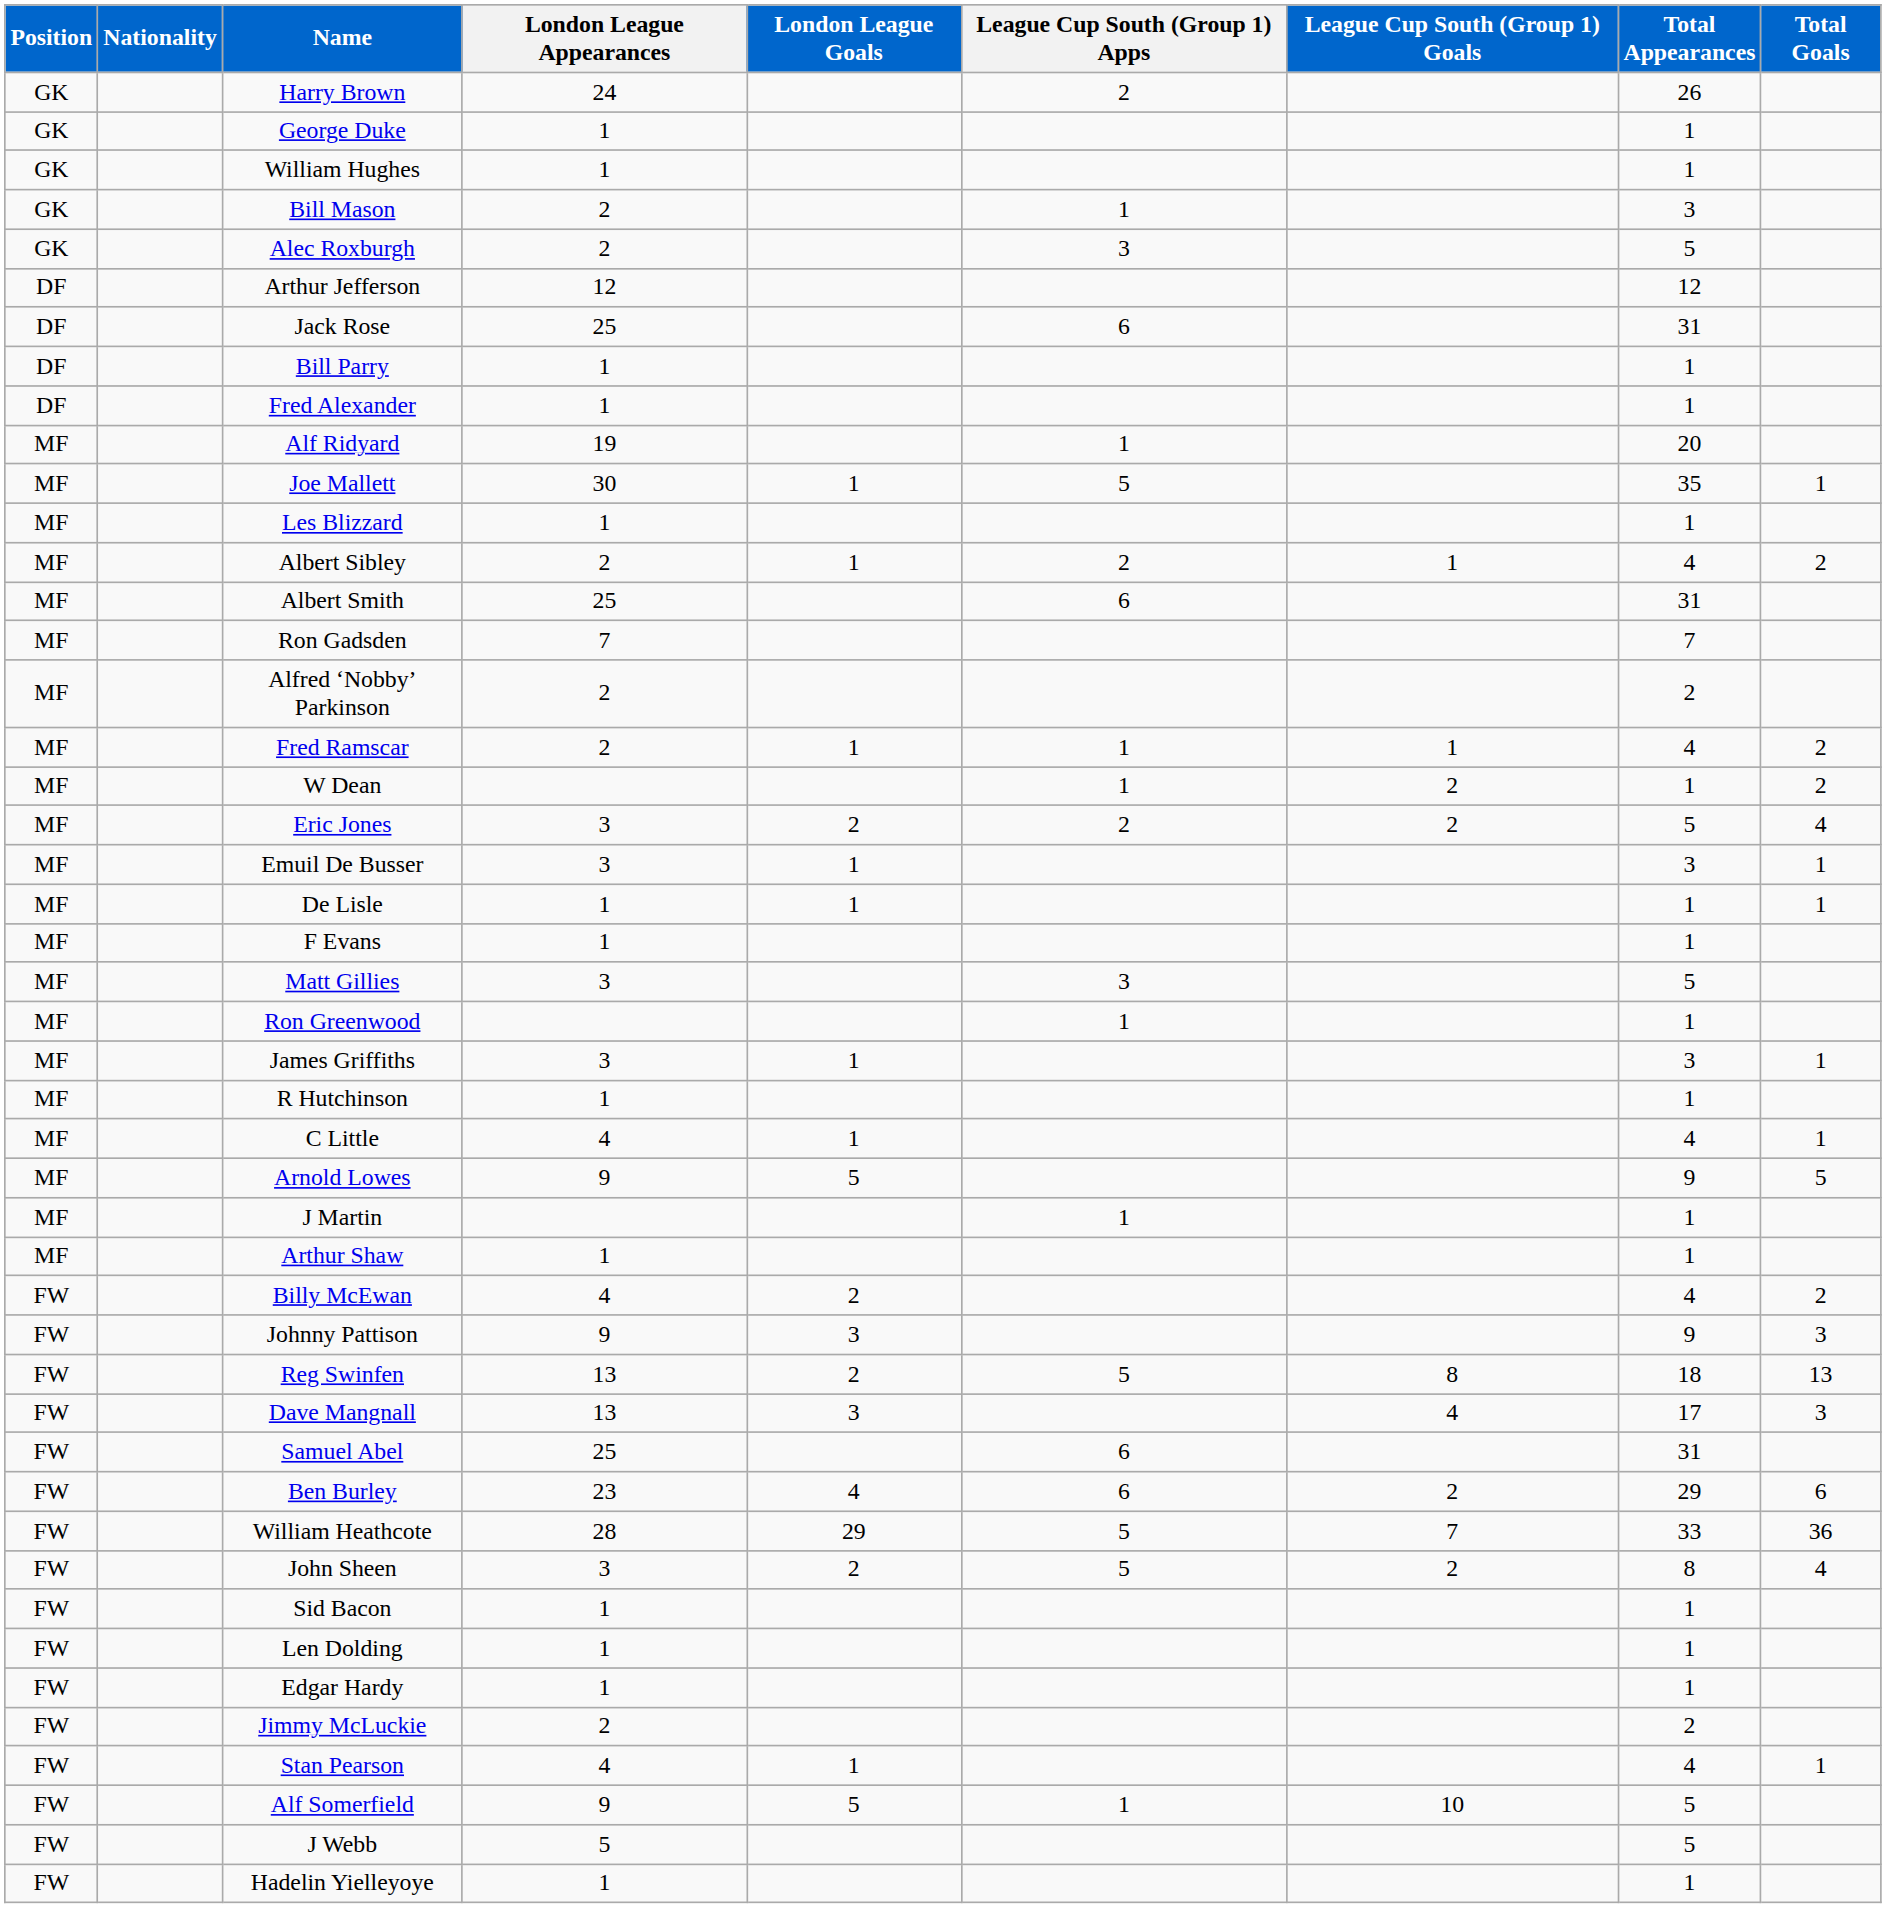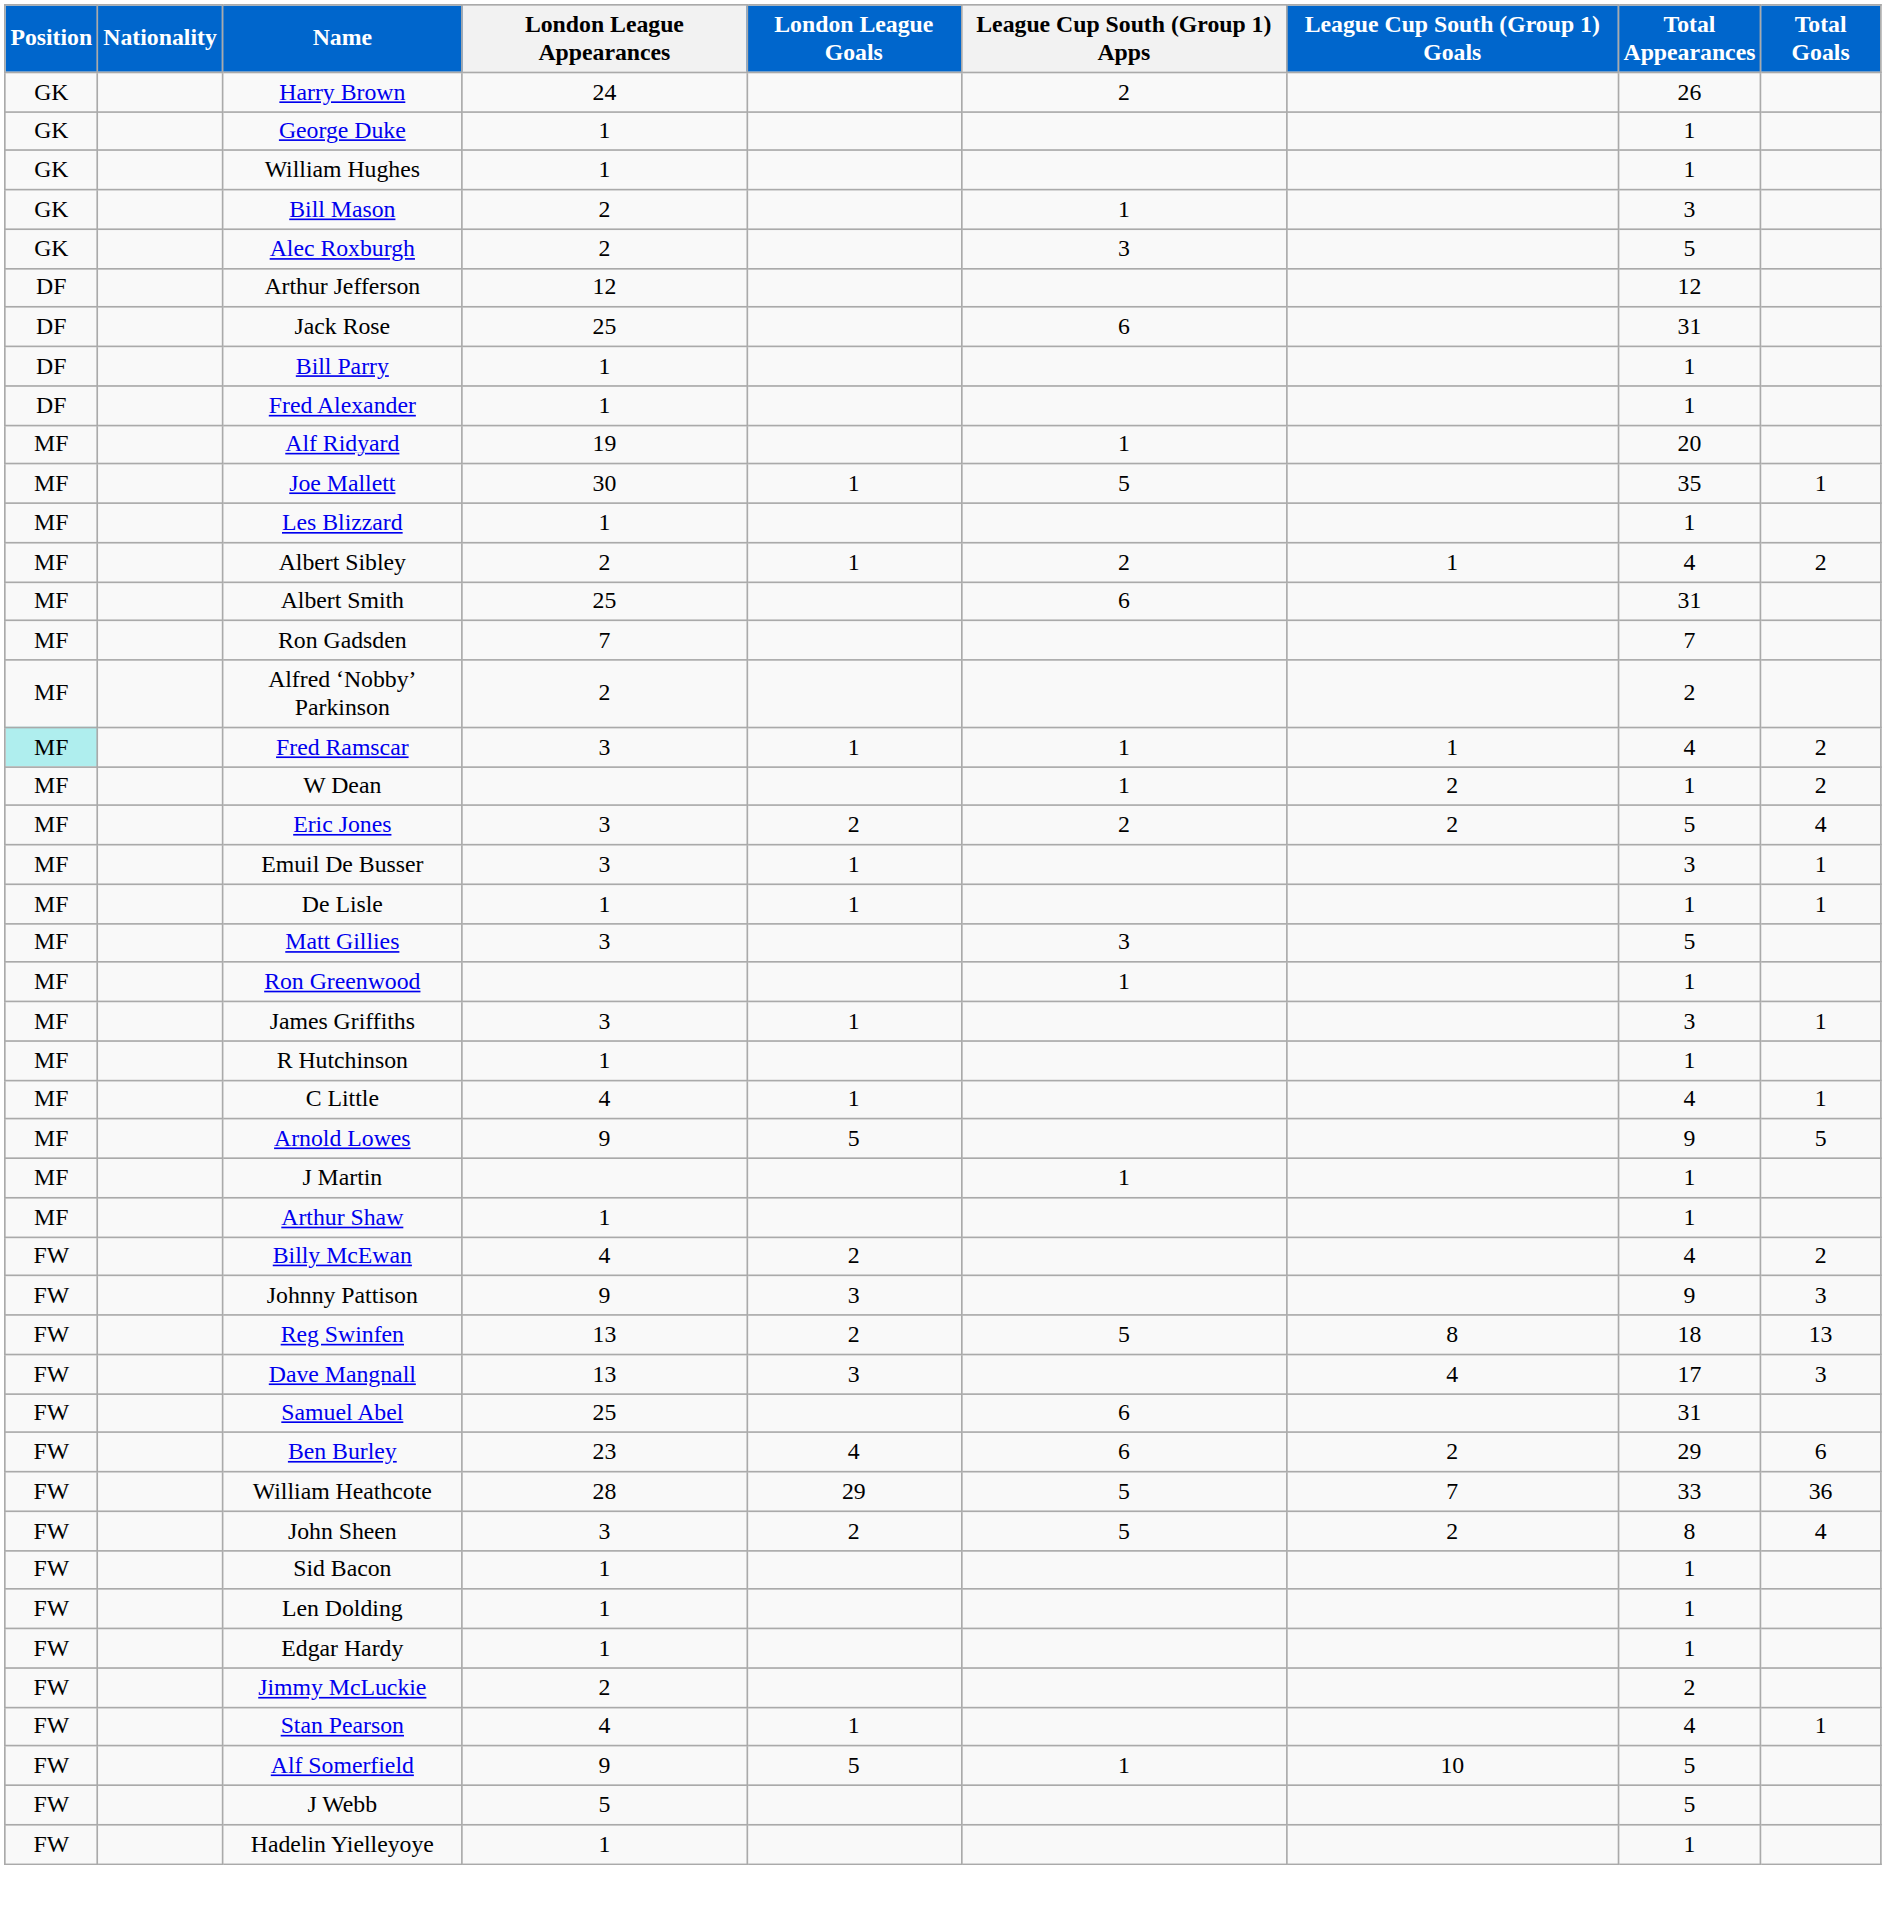 <table class="wikitable" style="text-align:center; font-size:90%; width:90%;">
 <tr>
 <th style="background:#0066CC; color:#FFFFFF; text-align:center;">Position</th>
 <th style="background:#0066CC; color:#FFFFFF; text-align:center;">Nationality</th>
 <th style="background:#0066CC; color:#FFFFFF; text-align:center;"><strong>Name</strong></th>
 <th>London League Appearances</th>
 <th style="background:#0066CC; color:#FFFFFF; text-align:center;">London League Goals</th>
 <th>League Cup South (Group 1) Apps</th>
 <th style="background:#0066CC; color:#FFFFFF; text-align:center;">League Cup South (Group 1) Goals</th>
 <th style="background:#0066CC; color:#FFFFFF; text-align:center;">Total<br>Appearances</th>
 <th style="background:#0066CC; color:#FFFFFF; text-align:center;">Total Goals</th>
 </tr>
 <tr>
 <td>GK</td>
 <td></td>
 <td><a href='#'>Harry Brown</a></td>
 <td>24</td>
 <td></td>
 <td>2</td>
 <td></td>
 <td>26</td>
 <td></td>
 </tr>
 <tr>
 <td>GK</td>
 <td></td>
 <td><a href='#'>George Duke</a></td>
 <td>1</td>
 <td></td>
 <td></td>
 <td></td>
 <td>1</td>
 <td></td>
 </tr>
 <tr>
 <td>GK</td>
 <td></td>
 <td>William Hughes</td>
 <td>1</td>
 <td></td>
 <td></td>
 <td></td>
 <td>1</td>
 <td></td>
 </tr>
 <tr>
 <td>GK</td>
 <td></td>
 <td><a href='#'>Bill Mason</a></td>
 <td>2</td>
 <td></td>
 <td>1</td>
 <td></td>
 <td>3</td>
 <td></td>
 </tr>
 <tr>
 <td>GK</td>
 <td></td>
 <td><a href='#'>Alec Roxburgh</a></td>
 <td>2</td>
 <td></td>
 <td>3</td>
 <td></td>
 <td>5</td>
 <td></td>
 </tr>
 <tr>
 <td>DF</td>
 <td></td>
 <td>Arthur Jefferson</td>
 <td>12</td>
 <td></td>
 <td></td>
 <td></td>
 <td>12</td>
 <td></td>
 </tr>
 <tr>
 <td>DF</td>
 <td></td>
 <td>Jack Rose</td>
 <td>25</td>
 <td></td>
 <td>6</td>
 <td></td>
 <td>31</td>
 <td></td>
 </tr>
 <tr>
 <td>DF</td>
 <td></td>
 <td><a href='#'>Bill Parry</a></td>
 <td>1</td>
 <td></td>
 <td></td>
 <td></td>
 <td>1</td>
 <td></td>
 </tr>
 <tr>
 <td>DF</td>
 <td></td>
 <td><a href='#'>Fred Alexander</a></td>
 <td>1</td>
 <td></td>
 <td></td>
 <td></td>
 <td>1</td>
 <td></td>
 </tr>
 <tr>
 <td>MF</td>
 <td></td>
 <td><a href='#'>Alf Ridyard</a></td>
 <td>19</td>
 <td></td>
 <td>1</td>
 <td></td>
 <td>20</td>
 <td></td>
 </tr>
 <tr>
 <td>MF</td>
 <td></td>
 <td><a href='#'>Joe Mallett</a></td>
 <td>30</td>
 <td>1</td>
 <td>5</td>
 <td></td>
 <td>35</td>
 <td>1</td>
 </tr>
 <tr>
 <td>MF</td>
 <td></td>
 <td><a href='#'>Les Blizzard</a></td>
 <td>1</td>
 <td></td>
 <td></td>
 <td></td>
 <td>1</td>
 <td></td>
 </tr>
 <tr>
 <td>MF</td>
 <td></td>
 <td>Albert Sibley</td>
 <td>2</td>
 <td>1</td>
 <td>2</td>
 <td>1</td>
 <td>4</td>
 <td>2</td>
 </tr>
 <tr>
 <td>MF</td>
 <td></td>
 <td>Albert Smith</td>
 <td>25</td>
 <td></td>
 <td>6</td>
 <td></td>
 <td>31</td>
 <td></td>
 </tr>
 <tr>
 <td>MF</td>
 <td></td>
 <td>Ron Gadsden</td>
 <td>7</td>
 <td></td>
 <td></td>
 <td></td>
 <td>7</td>
 <td></td>
 </tr>
 <tr>
 <td>MF</td>
 <td></td>
 <td>Alfred ‘Nobby’ Parkinson</td>
 <td>2</td>
 <td></td>
 <td></td>
 <td></td>
 <td>2</td>
 <td></td>
 </tr>
 <tr>
-<td>MF</td>
+<td style="background: paleturquoise;">MF</td>
 <td></td>
 <td><a href='#'>Fred Ramscar</a></td>
-<td>2</td>
+<td>3</td>
 <td>1</td>
 <td>1</td>
 <td>1</td>
 <td>4</td>
 <td>2</td>
 </tr>
 <tr>
 <td>MF</td>
 <td></td>
 <td>W Dean</td>
 <td></td>
 <td></td>
 <td>1</td>
 <td>2</td>
 <td>1</td>
 <td>2</td>
 </tr>
 <tr>
 <td>MF</td>
 <td></td>
 <td><a href='#'>Eric Jones</a></td>
 <td>3</td>
 <td>2</td>
 <td>2</td>
 <td>2</td>
 <td>5</td>
 <td>4</td>
 </tr>
 <tr>
 <td>MF</td>
 <td></td>
 <td>Emuil De Busser</td>
 <td>3</td>
 <td>1</td>
 <td></td>
 <td></td>
 <td>3</td>
 <td>1</td>
 </tr>
 <tr>
 <td>MF</td>
 <td></td>
 <td>De Lisle</td>
 <td>1</td>
 <td>1</td>
 <td></td>
 <td></td>
 <td>1</td>
 <td>1</td>
-</tr>
-<tr>
-<td>MF</td>
-<td></td>
-<td>F Evans</td>
-<td>1</td>
-<td></td>
-<td></td>
-<td></td>
-<td>1</td>
-<td></td>
 </tr>
 <tr>
 <td>MF</td>
 <td></td>
 <td><a href='#'>Matt Gillies</a></td>
 <td>3</td>
 <td></td>
 <td>3</td>
 <td></td>
 <td>5</td>
 <td></td>
 </tr>
 <tr>
 <td>MF</td>
 <td></td>
 <td><a href='#'>Ron Greenwood</a></td>
 <td></td>
 <td></td>
 <td>1</td>
 <td></td>
 <td>1</td>
 <td></td>
 </tr>
 <tr>
 <td>MF</td>
 <td></td>
 <td>James Griffiths</td>
 <td>3</td>
 <td>1</td>
 <td></td>
 <td></td>
 <td>3</td>
 <td>1</td>
 </tr>
 <tr>
 <td>MF</td>
 <td></td>
 <td>R Hutchinson</td>
 <td>1</td>
 <td></td>
 <td></td>
 <td></td>
 <td>1</td>
 <td></td>
 </tr>
 <tr>
 <td>MF</td>
 <td></td>
 <td>C Little</td>
 <td>4</td>
 <td>1</td>
 <td></td>
 <td></td>
 <td>4</td>
 <td>1</td>
 </tr>
 <tr>
 <td>MF</td>
 <td></td>
 <td><a href='#'>Arnold Lowes</a></td>
 <td>9</td>
 <td>5</td>
 <td></td>
 <td></td>
 <td>9</td>
 <td>5</td>
 </tr>
 <tr>
 <td>MF</td>
 <td></td>
 <td>J Martin</td>
 <td></td>
 <td></td>
 <td>1</td>
 <td></td>
 <td>1</td>
 <td></td>
 </tr>
 <tr>
 <td>MF</td>
 <td></td>
 <td><a href='#'>Arthur Shaw</a></td>
 <td>1</td>
 <td></td>
 <td></td>
 <td></td>
 <td>1</td>
 <td></td>
 </tr>
 <tr>
 <td>FW</td>
 <td></td>
 <td><a href='#'>Billy McEwan</a></td>
 <td>4</td>
 <td>2</td>
 <td></td>
 <td></td>
 <td>4</td>
 <td>2</td>
 </tr>
 <tr>
 <td>FW</td>
 <td></td>
 <td>Johnny Pattison</td>
 <td>9</td>
 <td>3</td>
 <td></td>
 <td></td>
 <td>9</td>
 <td>3</td>
 </tr>
 <tr>
 <td>FW</td>
 <td></td>
 <td><a href='#'>Reg Swinfen</a></td>
 <td>13</td>
 <td>2</td>
 <td>5</td>
 <td>8</td>
 <td>18</td>
 <td>13</td>
 </tr>
 <tr>
 <td>FW</td>
 <td></td>
 <td><a href='#'>Dave Mangnall</a></td>
 <td>13</td>
 <td>3</td>
 <td></td>
 <td>4</td>
 <td>17</td>
 <td>3</td>
 </tr>
 <tr>
 <td>FW</td>
 <td></td>
 <td><a href='#'>Samuel Abel</a></td>
 <td>25</td>
 <td></td>
 <td>6</td>
 <td></td>
 <td>31</td>
 <td></td>
 </tr>
 <tr>
 <td>FW</td>
 <td></td>
 <td><a href='#'>Ben Burley</a></td>
 <td>23</td>
 <td>4</td>
 <td>6</td>
 <td>2</td>
 <td>29</td>
 <td>6</td>
 </tr>
 <tr>
 <td>FW</td>
 <td></td>
 <td>William Heathcote</td>
 <td>28</td>
 <td>29</td>
 <td>5</td>
 <td>7</td>
 <td>33</td>
 <td>36</td>
 </tr>
 <tr>
 <td>FW</td>
 <td></td>
 <td>John Sheen</td>
 <td>3</td>
 <td>2</td>
 <td>5</td>
 <td>2</td>
 <td>8</td>
 <td>4</td>
 </tr>
 <tr>
 <td>FW</td>
 <td></td>
 <td>Sid Bacon</td>
 <td>1</td>
 <td></td>
 <td></td>
 <td></td>
 <td>1</td>
 <td></td>
 </tr>
 <tr>
 <td>FW</td>
 <td></td>
 <td>Len Dolding</td>
 <td>1</td>
 <td></td>
 <td></td>
 <td></td>
 <td>1</td>
 <td></td>
 </tr>
 <tr>
 <td>FW</td>
 <td></td>
 <td>Edgar Hardy</td>
 <td>1</td>
 <td></td>
 <td></td>
 <td></td>
 <td>1</td>
 <td></td>
 </tr>
 <tr>
 <td>FW</td>
 <td></td>
 <td><a href='#'>Jimmy McLuckie</a></td>
 <td>2</td>
 <td></td>
 <td></td>
 <td></td>
 <td>2</td>
 <td></td>
 </tr>
 <tr>
 <td>FW</td>
 <td></td>
 <td><a href='#'>Stan Pearson</a></td>
 <td>4</td>
 <td>1</td>
 <td></td>
 <td></td>
 <td>4</td>
 <td>1</td>
 </tr>
 <tr>
 <td>FW</td>
 <td></td>
 <td><a href='#'>Alf Somerfield</a></td>
 <td>9</td>
 <td>5</td>
 <td>1</td>
 <td>10</td>
 <td>5</td>
 <td></td>
 </tr>
 <tr>
 <td>FW</td>
 <td></td>
 <td>J Webb</td>
 <td>5</td>
 <td></td>
 <td></td>
 <td></td>
 <td>5</td>
 <td></td>
 </tr>
 <tr>
 <td>FW</td>
 <td></td>
 <td>Hadelin Yielleyoye</td>
 <td>1</td>
 <td></td>
 <td></td>
 <td></td>
 <td>1</td>
 <td></td>
 </tr>
 </table>
